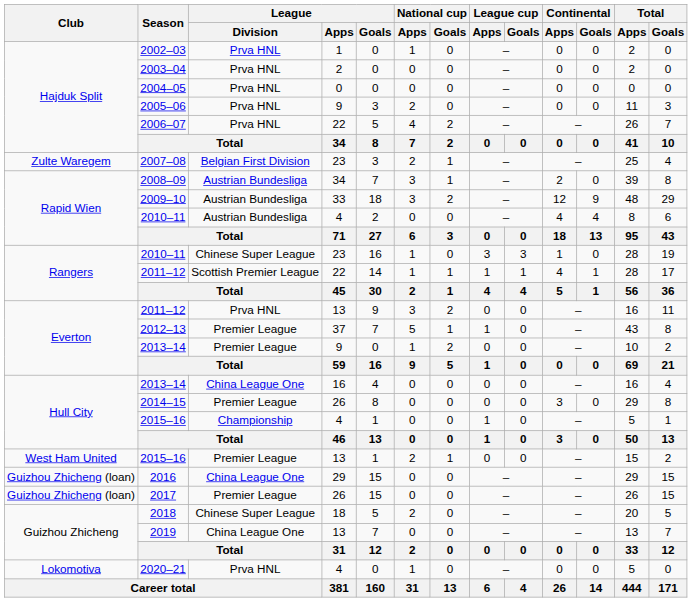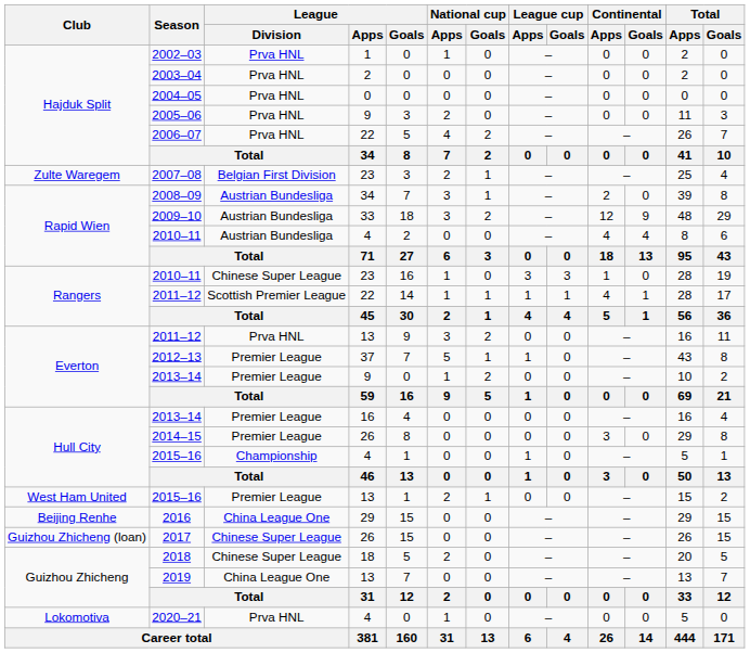 <table class="wikitable" style="text-align:center">
 <tr>
 <th rowspan="2">Club</th>
 <th rowspan="2">Season</th>
 <th colspan="3">League</th>
 <th colspan="2">National cup</th>
 <th colspan="2">League cup</th>
 <th colspan="2">Continental</th>
 <th colspan="2">Total</th>
 </tr>
 <tr>
 <th>Division</th>
 <th>Apps</th>
 <th>Goals</th>
 <th>Apps</th>
 <th>Goals</th>
 <th>Apps</th>
 <th>Goals</th>
 <th>Apps</th>
 <th>Goals</th>
 <th>Apps</th>
 <th>Goals</th>
 </tr>
 <tr>
 <td rowspan="6"><a href='#'>Hajduk Split</a></td>
 <td><a href='#'>2002–03</a></td>
 <td><a href='#'>Prva HNL</a></td>
 <td>1</td>
 <td>0</td>
 <td>1</td>
 <td>0</td>
 <td colspan="2">–</td>
 <td>0</td>
 <td>0</td>
 <td>2</td>
 <td>0</td>
 </tr>
 <tr>
 <td><a href='#'>2003–04</a></td>
 <td>Prva HNL</td>
 <td>2</td>
 <td>0</td>
 <td>0</td>
 <td>0</td>
 <td colspan="2">–</td>
 <td>0</td>
 <td>0</td>
 <td>2</td>
 <td>0</td>
 </tr>
 <tr>
 <td><a href='#'>2004–05</a></td>
 <td>Prva HNL</td>
 <td>0</td>
 <td>0</td>
 <td>0</td>
 <td>0</td>
 <td colspan="2">–</td>
 <td>0</td>
 <td>0</td>
 <td>0</td>
 <td>0</td>
 </tr>
 <tr>
 <td><a href='#'>2005–06</a></td>
 <td>Prva HNL</td>
 <td>9</td>
 <td>3</td>
 <td>2</td>
 <td>0</td>
 <td colspan="2">–</td>
 <td>0</td>
 <td>0</td>
 <td>11</td>
 <td>3</td>
 </tr>
 <tr>
 <td><a href='#'>2006–07</a></td>
 <td>Prva HNL</td>
 <td>22</td>
 <td>5</td>
 <td>4</td>
 <td>2</td>
 <td colspan="2">–</td>
 <td colspan="2">–</td>
 <td>26</td>
 <td>7</td>
 </tr>
 <tr>
 <th colspan="2">Total</th>
 <th>34</th>
 <th>8</th>
 <th>7</th>
 <th>2</th>
 <th>0</th>
 <th>0</th>
 <th>0</th>
 <th>0</th>
 <th>41</th>
 <th>10</th>
 </tr>
 <tr>
 <td><a href='#'>Zulte Waregem</a></td>
 <td><a href='#'>2007–08</a></td>
 <td><a href='#'>Belgian First Division</a></td>
 <td>23</td>
 <td>3</td>
 <td>2</td>
 <td>1</td>
 <td colspan="2">–</td>
 <td colspan="2">–</td>
 <td>25</td>
 <td>4</td>
 </tr>
 <tr>
 <td rowspan=4><a href='#'>Rapid Wien</a></td>
 <td><a href='#'>2008–09</a></td>
 <td><a href='#'>Austrian Bundesliga</a></td>
 <td>34</td>
 <td>7</td>
 <td>3</td>
 <td>1</td>
 <td colspan="2">–</td>
 <td>2</td>
 <td>0</td>
 <td>39</td>
 <td>8</td>
 </tr>
 <tr>
 <td><a href='#'>2009–10</a></td>
 <td>Austrian Bundesliga</td>
 <td>33</td>
 <td>18</td>
 <td>3</td>
 <td>2</td>
 <td colspan="2">–</td>
 <td>12</td>
 <td>9</td>
 <td>48</td>
 <td>29</td>
 </tr>
 <tr>
 <td><a href='#'>2010–11</a></td>
 <td>Austrian Bundesliga</td>
 <td>4</td>
 <td>2</td>
 <td>0</td>
 <td>0</td>
 <td colspan="2">–</td>
 <td>4</td>
 <td>4</td>
 <td>8</td>
 <td>6</td>
 </tr>
 <tr>
 <th colspan="2">Total</th>
 <th>71</th>
 <th>27</th>
 <th>6</th>
 <th>3</th>
 <th>0</th>
 <th>0</th>
 <th>18</th>
 <th>13</th>
 <th>95</th>
 <th>43</th>
 </tr>
 <tr>
 <td rowspan=3><a href='#'>Rangers</a></td>
 <td><a href='#'>2010–11</a></td>
 <td>Chinese Super League</td>
 <td>23</td>
 <td>16</td>
 <td>1</td>
 <td>0</td>
 <td>3</td>
 <td>3</td>
 <td>1</td>
 <td>0</td>
 <td>28</td>
 <td>19</td>
 </tr>
 <tr>
 <td><a href='#'>2011–12</a></td>
 <td>Scottish Premier League</td>
 <td>22</td>
 <td>14</td>
 <td>1</td>
 <td>1</td>
 <td>1</td>
 <td>1</td>
 <td>4</td>
 <td>1</td>
 <td>28</td>
 <td>17</td>
 </tr>
 <tr>
 <th colspan="2">Total</th>
 <th>45</th>
 <th>30</th>
 <th>2</th>
 <th>1</th>
 <th>4</th>
 <th>4</th>
 <th>5</th>
 <th>1</th>
 <th>56</th>
 <th>36</th>
 </tr>
 <tr>
 <td rowspan=4><a href='#'>Everton</a></td>
 <td><a href='#'>2011–12</a></td>
 <td>Prva HNL</td>
 <td>13</td>
 <td>9</td>
 <td>3</td>
 <td>2</td>
 <td>0</td>
 <td>0</td>
 <td colspan="2">–</td>
 <td>16</td>
 <td>11</td>
 </tr>
 <tr>
 <td><a href='#'>2012–13</a></td>
 <td>Premier League</td>
 <td>37</td>
 <td>7</td>
 <td>5</td>
 <td>1</td>
 <td>1</td>
 <td>0</td>
 <td colspan="2">–</td>
 <td>43</td>
 <td>8</td>
 </tr>
 <tr>
 <td><a href='#'>2013–14</a></td>
 <td>Premier League</td>
 <td>9</td>
 <td>0</td>
 <td>1</td>
 <td>2</td>
 <td>0</td>
 <td>0</td>
 <td colspan="2">–</td>
 <td>10</td>
 <td>2</td>
 </tr>
 <tr>
 <th colspan="2">Total</th>
 <th>59</th>
 <th>16</th>
 <th>9</th>
 <th>5</th>
 <th>1</th>
 <th>0</th>
 <th>0</th>
 <th>0</th>
 <th>69</th>
 <th>21</th>
 </tr>
 <tr>
 <td rowspan=4><a href='#'>Hull City</a></td>
 <td><a href='#'>2013–14</a></td>
-<td><a href='#'>China League One</a></td>
+<td>Premier League</td>
 <td>16</td>
 <td>4</td>
 <td>0</td>
 <td>0</td>
 <td>0</td>
 <td>0</td>
 <td colspan="2">–</td>
 <td>16</td>
 <td>4</td>
 </tr>
 <tr>
 <td><a href='#'>2014–15</a></td>
 <td>Premier League</td>
 <td>26</td>
 <td>8</td>
 <td>0</td>
 <td>0</td>
 <td>0</td>
 <td>0</td>
 <td>3</td>
 <td>0</td>
 <td>29</td>
 <td>8</td>
 </tr>
 <tr>
 <td><a href='#'>2015–16</a></td>
 <td><a href='#'>Championship</a></td>
 <td>4</td>
 <td>1</td>
 <td>0</td>
 <td>0</td>
 <td>1</td>
 <td>0</td>
 <td colspan="2">–</td>
 <td>5</td>
 <td>1</td>
 </tr>
 <tr>
 <th colspan="2">Total</th>
 <th>46</th>
 <th>13</th>
 <th>0</th>
 <th>0</th>
 <th>1</th>
 <th>0</th>
 <th>3</th>
 <th>0</th>
 <th>50</th>
 <th>13</th>
 </tr>
 <tr>
 <td><a href='#'>West Ham United</a></td>
 <td><a href='#'>2015–16</a></td>
 <td>Premier League</td>
 <td>13</td>
 <td>1</td>
 <td>2</td>
 <td>1</td>
 <td>0</td>
 <td>0</td>
 <td colspan="2">–</td>
 <td>15</td>
 <td>2</td>
 </tr>
 <tr>
-<td><a href='#'>Guizhou Zhicheng</a> (loan)</td>
+<td><a href='#'>Beijing Renhe</a></td>
 <td><a href='#'>2016</a></td>
 <td><a href='#'>China League One</a></td>
 <td>29</td>
 <td>15</td>
 <td>0</td>
 <td>0</td>
 <td colspan="2">–</td>
 <td colspan="2">–</td>
 <td>29</td>
 <td>15</td>
 </tr>
 <tr>
 <td><a href='#'>Guizhou Zhicheng</a> (loan)</td>
 <td><a href='#'>2017</a></td>
-<td>Premier League</td>
+<td><a href='#'>Chinese Super League</a></td>
 <td>26</td>
 <td>15</td>
 <td>0</td>
 <td>0</td>
 <td colspan="2">–</td>
 <td colspan="2">–</td>
 <td>26</td>
 <td>15</td>
 </tr>
 <tr>
 <td rowspan="3">Guizhou Zhicheng</td>
 <td><a href='#'>2018</a></td>
 <td>Chinese Super League</td>
 <td>18</td>
 <td>5</td>
 <td>2</td>
 <td>0</td>
 <td colspan="2">–</td>
 <td colspan="2">–</td>
 <td>20</td>
 <td>5</td>
 </tr>
 <tr>
 <td><a href='#'>2019</a></td>
 <td>China League One</td>
 <td>13</td>
 <td>7</td>
 <td>0</td>
 <td>0</td>
 <td colspan="2">–</td>
 <td colspan="2">–</td>
 <td>13</td>
 <td>7</td>
 </tr>
 <tr>
 <th colspan="2">Total</th>
 <th>31</th>
 <th>12</th>
 <th>2</th>
 <th>0</th>
 <th>0</th>
 <th>0</th>
 <th>0</th>
 <th>0</th>
 <th>33</th>
 <th>12</th>
 </tr>
 <tr>
 <td><a href='#'>Lokomotiva</a></td>
 <td><a href='#'>2020–21</a></td>
 <td>Prva HNL</td>
 <td>4</td>
 <td>0</td>
 <td>1</td>
 <td>0</td>
 <td colspan="2">–</td>
 <td>0</td>
 <td>0</td>
 <td>5</td>
 <td>0</td>
 </tr>
 <tr>
 <th colspan="3">Career total</th>
 <th>381</th>
 <th>160</th>
 <th>31</th>
 <th>13</th>
 <th>6</th>
 <th>4</th>
 <th>26</th>
 <th>14</th>
 <th>444</th>
 <th>171</th>
 </tr>
 </table>
